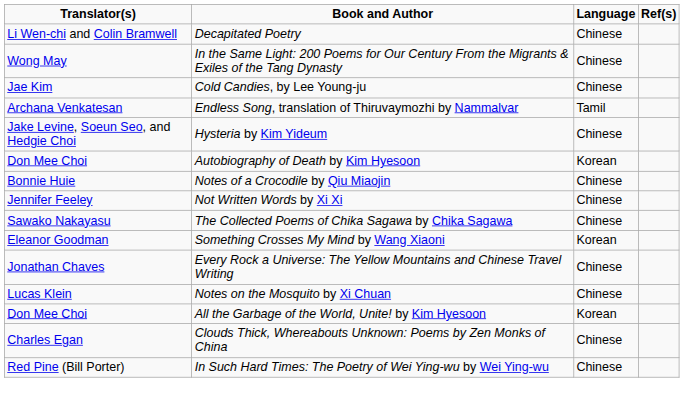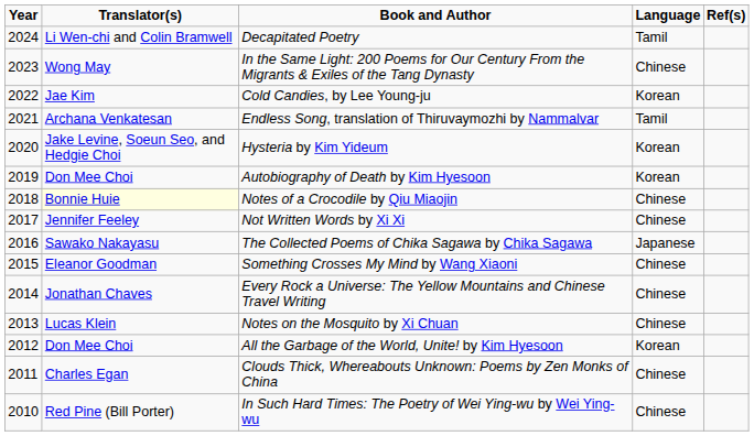 <table class="wikitable" style="width: 98%;">
 <tr align=center>
+<td><strong>Year</strong></td>
 <td><strong>Translator(s)</strong></td>
 <td><strong>Book and Author</strong></td>
 <td><strong>Language</strong></td>
 <td><strong>Ref(s)</strong></td>
 </tr>
 <tr>
+<td>2024</td>
 <td><a href='#'>Li Wen-chi</a> and <a href='#'>Colin Bramwell</a></td>
 <td><em>Decapitated Poetry</em></td>
-<td>Chinese</td>
+<td>Tamil</td>
 <td></td>
 </tr>
 <tr>
+<td>2023</td>
 <td><a href='#'>Wong May</a></td>
 <td><em>In the Same Light: 200 Poems for Our Century From the Migrants & Exiles of the Tang Dynasty</em></td>
 <td>Chinese</td>
 <td></td>
 </tr>
 <tr>
+<td>2022</td>
 <td><a href='#'>Jae Kim</a></td>
 <td><em>Cold Candies</em>, by Lee Young-ju</td>
-<td>Chinese</td>
+<td>Korean</td>
 <td></td>
 </tr>
 <tr>
+<td>2021</td>
 <td><a href='#'>Archana Venkatesan</a></td>
 <td><em>Endless Song</em>, translation of Thiruvaymozhi by <a href='#'>Nammalvar</a></td>
 <td>Tamil</td>
 <td></td>
 </tr>
 <tr>
+<td>2020</td>
 <td><a href='#'>Jake Levine</a>, <a href='#'>Soeun Seo</a>, and <a href='#'>Hedgie Choi</a></td>
 <td><em>Hysteria</em> by <a href='#'>Kim Yideum</a></td>
-<td>Chinese</td>
+<td>Korean</td>
 <td></td>
 </tr>
 <tr>
+<td>2019</td>
 <td><a href='#'>Don Mee Choi</a></td>
 <td><em>Autobiography of Death</em> by <a href='#'>Kim Hyesoon</a></td>
 <td>Korean</td>
 <td></td>
 </tr>
 <tr>
-<td><a href='#'>Bonnie Huie</a></td>
+<td>2018</td>
+<td style="background: lightyellow;"><a href='#'>Bonnie Huie</a></td>
 <td><em>Notes of a Crocodile</em> by <a href='#'>Qiu Miaojin</a></td>
 <td>Chinese</td>
 <td></td>
 </tr>
 <tr>
+<td>2017</td>
 <td><a href='#'>Jennifer Feeley</a></td>
 <td><em>Not Written Words</em> by <a href='#'>Xi Xi</a></td>
 <td>Chinese</td>
 <td></td>
 </tr>
 <tr>
+<td>2016</td>
 <td><a href='#'>Sawako Nakayasu</a></td>
 <td><em>The Collected Poems of Chika Sagawa</em> by <a href='#'>Chika Sagawa</a></td>
+<td>Japanese</td>
+<td></td>
+</tr>
+<tr>
+<td>2015</td>
+<td><a href='#'>Eleanor Goodman</a></td>
+<td><em>Something Crosses My Mind</em> by <a href='#'>Wang Xiaoni</a></td>
 <td>Chinese</td>
 <td></td>
 </tr>
 <tr>
-<td><a href='#'>Eleanor Goodman</a></td>
-<td><em>Something Crosses My Mind</em> by <a href='#'>Wang Xiaoni</a></td>
-<td>Korean</td>
-<td></td>
-</tr>
-<tr>
+<td>2014</td>
 <td><a href='#'>Jonathan Chaves</a></td>
 <td><em>Every Rock a Universe: The Yellow Mountains and Chinese Travel Writing</em></td>
 <td>Chinese</td>
 <td></td>
 </tr>
 <tr>
+<td>2013</td>
 <td><a href='#'>Lucas Klein</a></td>
 <td><em>Notes on the Mosquito</em> by <a href='#'>Xi Chuan</a></td>
 <td>Chinese</td>
 <td></td>
 </tr>
 <tr>
+<td>2012</td>
 <td><a href='#'>Don Mee Choi</a></td>
 <td><em>All the Garbage of the World, Unite!</em> by <a href='#'>Kim Hyesoon</a></td>
 <td>Korean</td>
 <td></td>
 </tr>
 <tr>
+<td>2011</td>
 <td><a href='#'>Charles Egan</a></td>
 <td><em>Clouds Thick, Whereabouts Unknown: Poems by Zen Monks of China</em></td>
 <td>Chinese</td>
 <td></td>
 </tr>
 <tr>
+<td>2010</td>
 <td><a href='#'>Red Pine</a> (Bill Porter)</td>
 <td><em>In Such Hard Times: The Poetry of Wei Ying-wu</em> by <a href='#'>Wei Ying-wu</a></td>
 <td>Chinese</td>
 <td></td>
 </tr>
 </table>
